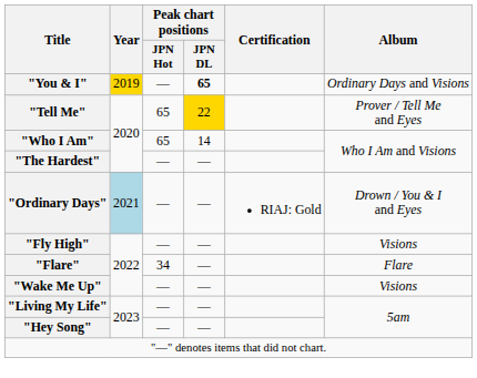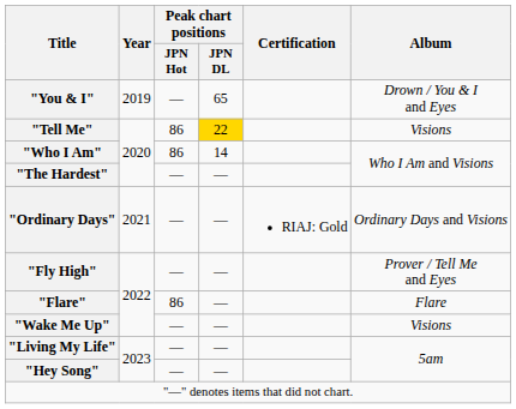 <table class="wikitable plainrowheaders" style="text-align:center;">
 <tr>
 <th rowspan="2" scope="col">Title</th>
 <th rowspan="2" scope="col">Year</th>
 <th colspan="2">Peak chart positions</th>
 <th rowspan="2" scope="col">Certification</th>
 <th rowspan="2" scope="col">Album</th>
 </tr>
 <tr>
 <th style="width:3em;font-size:90%">JPN<br>Hot<br></th>
 <th style="width:3em;font-size:90%">JPN<br>DL<br></th>
 </tr>
 <tr>
 <th scope="row">"You & I"</th>
-<td style="background: gold;">2019</td>
+<td>2019</td>
 <td>—</td>
-<td><strong>65</strong></td>
+<td>65</td>
 <td></td>
-<td><em>Ordinary Days</em> and <em>Visions</em></td>
+<td><em>Drown / You & I</em><br>and <em>Eyes</em></td>
 </tr>
 <tr>
 <th scope="row">"Tell Me"</th>
 <td rowspan="3">2020</td>
-<td>65</td>
+<td>86</td>
 <td style="background: gold;">22</td>
 <td></td>
-<td><em>Prover / Tell Me</em><br>and <em>Eyes</em></td>
+<td><em>Visions</em></td>
 </tr>
 <tr>
 <th scope="row">"Who I Am"</th>
-<td>65</td>
+<td>86</td>
 <td>14</td>
 <td></td>
 <td rowspan="2"><em>Who I Am</em> and <em>Visions</em></td>
 </tr>
 <tr>
 <th scope="row">"The Hardest"</th>
 <td>—</td>
 <td>—</td>
 <td></td>
 </tr>
 <tr>
 <th scope="row">"Ordinary Days"</th>
-<td style="background: lightblue;">2021</td>
+<td>2021</td>
 <td>—</td>
 <td>—</td>
 <td><br><ul><li>RIAJ: Gold </li></ul></td>
-<td><em>Drown / You & I</em><br>and <em>Eyes</em></td>
+<td><em>Ordinary Days</em> and <em>Visions</em></td>
 </tr>
 <tr>
 <th scope="row">"Fly High"</th>
 <td rowspan="3">2022</td>
 <td>—</td>
 <td>—</td>
 <td></td>
-<td><em>Visions</em></td>
+<td><em>Prover / Tell Me</em><br>and <em>Eyes</em></td>
 </tr>
 <tr>
 <th scope="row">"Flare"</th>
-<td>34</td>
+<td>86</td>
 <td>—</td>
 <td></td>
 <td><em>Flare</em></td>
 </tr>
 <tr>
 <th scope="row">"Wake Me Up"</th>
 <td>—</td>
 <td>—</td>
 <td></td>
 <td><em>Visions</em></td>
 </tr>
 <tr>
 <th scope="row">"Living My Life"</th>
 <td rowspan="2">2023</td>
 <td>—</td>
 <td>—</td>
 <td></td>
 <td rowspan="2"><em>5am</em></td>
 </tr>
 <tr>
 <th scope="row">"Hey Song"</th>
 <td>—</td>
 <td>—</td>
 <td></td>
 </tr>
 <tr>
 <td colspan="6" align="center" style="font-size:90%;">"—" denotes items that did not chart.</td>
 </tr>
 </table>
